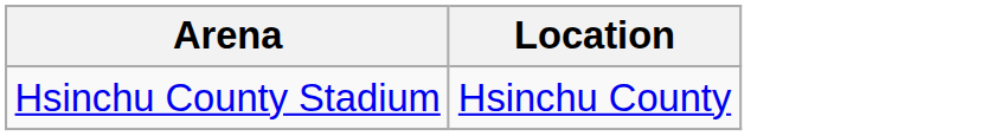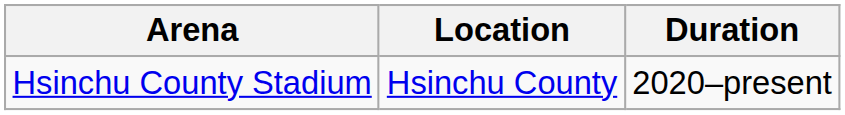 <table class="wikitable">
 <tr>
 <th>Arena</th>
 <th>Location</th>
+<th>Duration</th>
 </tr>
 <tr>
 <td><a href='#'>Hsinchu County Stadium</a></td>
 <td><a href='#'>Hsinchu County</a></td>
+<td style="text-align:center;">2020–present</td>
 </tr>
 </table>
